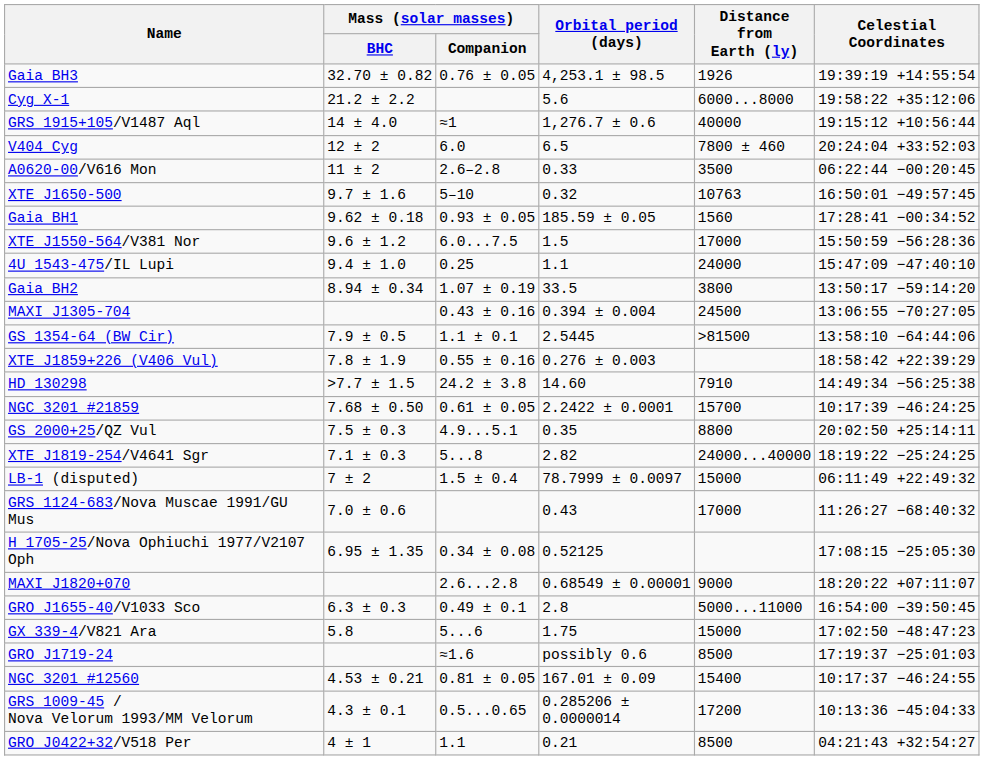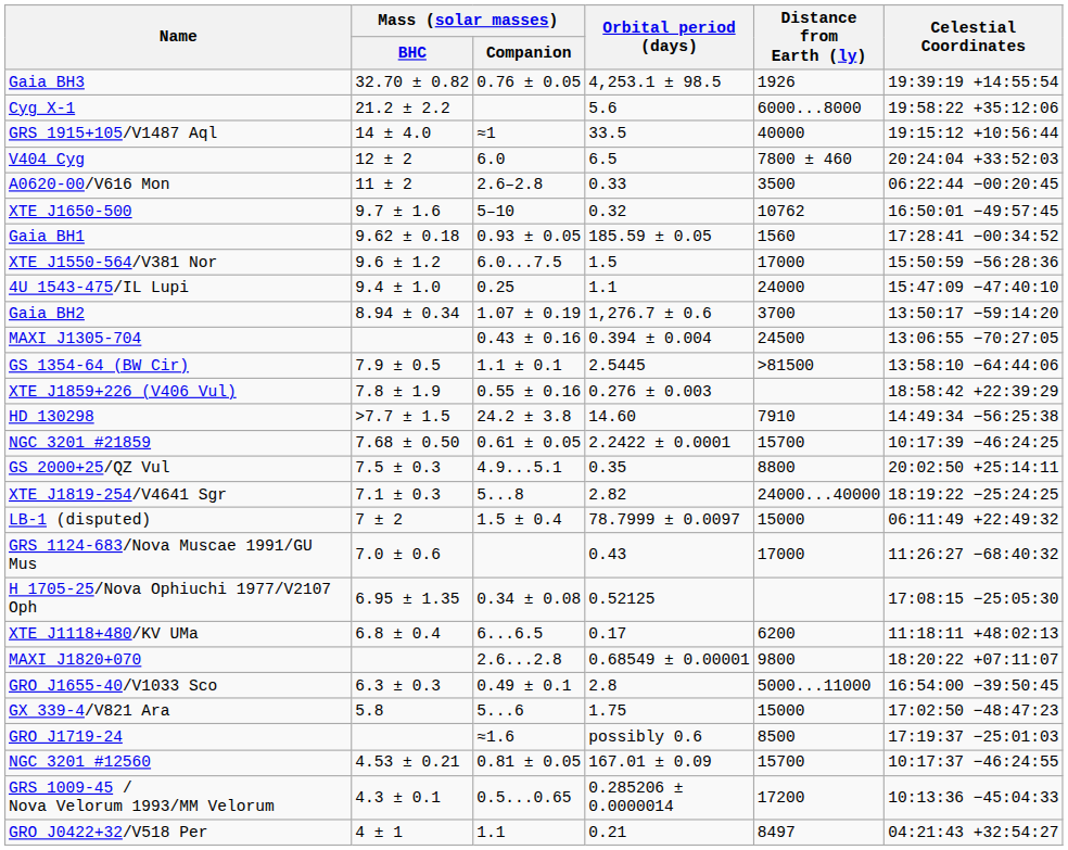 <table class="wikitable sortable sticky-header-multi">
 <tr>
 <th rowspan="2">Name</th>
 <th colspan="2">Mass (<a href='#'>solar masses</a>)</th>
 <th rowspan="2"><a href='#'>Orbital period</a><br>(days)</th>
 <th rowspan="2" style="line-height:120%">Distance<br>from<br>Earth (<a href='#'>ly</a>)</th>
 <th rowspan="2">Celestial<br>Coordinates</th>
 </tr>
 <tr>
 <th><a href='#'>BHC</a></th>
 <th>Companion</th>
 </tr>
 <tr>
 <td><a href='#'>Gaia BH3</a></td>
 <td>32.70 ± 0.82</td>
 <td>0.76 ± 0.05</td>
 <td>4,253.1 ± 98.5</td>
 <td>1926</td>
 <td>19:39:19 +14:55:54</td>
 </tr>
 <tr>
 <td><a href='#'>Cyg X-1</a></td>
 <td>21.2 ± 2.2</td>
 <td></td>
 <td>5.6</td>
 <td>6000...8000</td>
 <td>19:58:22 +35:12:06</td>
 </tr>
 <tr>
 <td><a href='#'>GRS 1915+105</a>/V1487 Aql</td>
 <td>14 ± 4.0</td>
 <td>≈1</td>
-<td>1,276.7 ± 0.6</td>
+<td>33.5</td>
 <td>40000</td>
 <td>19:15:12 +10:56:44</td>
 </tr>
 <tr>
 <td><a href='#'>V404 Cyg</a></td>
 <td>12 ± 2</td>
 <td>6.0</td>
 <td>6.5</td>
 <td>7800 ± 460</td>
 <td>20:24:04 +33:52:03</td>
 </tr>
 <tr>
 <td><a href='#'>A0620-00</a>/V616 Mon</td>
 <td>11 ± 2</td>
 <td>2.6–2.8</td>
 <td>0.33</td>
 <td>3500</td>
 <td>06:22:44 −00:20:45</td>
 </tr>
 <tr>
 <td><a href='#'>XTE J1650-500</a></td>
 <td>9.7 ± 1.6</td>
 <td>5–10</td>
 <td>0.32</td>
-<td>10763</td>
+<td>10762</td>
 <td>16:50:01 −49:57:45</td>
 </tr>
 <tr>
 <td><a href='#'>Gaia BH1</a></td>
 <td>9.62 ± 0.18</td>
 <td>0.93 ± 0.05</td>
 <td>185.59 ± 0.05</td>
 <td>1560</td>
 <td>17:28:41 −00:34:52</td>
 </tr>
 <tr>
 <td><a href='#'>XTE J1550-564</a>/V381 Nor</td>
 <td>9.6 ± 1.2</td>
 <td>6.0...7.5</td>
 <td>1.5</td>
 <td>17000</td>
 <td>15:50:59 −56:28:36</td>
 </tr>
 <tr>
 <td><a href='#'>4U 1543-475</a>/IL Lupi</td>
 <td>9.4 ± 1.0</td>
 <td>0.25</td>
 <td>1.1</td>
 <td>24000</td>
 <td>15:47:09 −47:40:10</td>
 </tr>
 <tr>
 <td><a href='#'>Gaia BH2</a></td>
 <td>8.94 ± 0.34</td>
 <td>1.07 ± 0.19</td>
-<td>33.5</td>
-<td>3800</td>
+<td>1,276.7 ± 0.6</td>
+<td>3700</td>
 <td>13:50:17 −59:14:20</td>
 </tr>
 <tr>
 <td><a href='#'>MAXI J1305-704</a></td>
 <td></td>
 <td>0.43 ± 0.16</td>
 <td>0.394 ± 0.004</td>
 <td>24500</td>
 <td>13:06:55 −70:27:05</td>
 </tr>
 <tr>
 <td><a href='#'>GS 1354-64 (BW Cir)</a></td>
 <td>7.9 ± 0.5</td>
 <td>1.1 ± 0.1</td>
 <td>2.5445</td>
 <td>>81500</td>
 <td>13:58:10 −64:44:06</td>
 </tr>
 <tr>
 <td><a href='#'>XTE J1859+226 (V406 Vul)</a></td>
 <td>7.8 ± 1.9</td>
 <td>0.55 ± 0.16</td>
 <td>0.276 ± 0.003</td>
 <td></td>
 <td>18:58:42 +22:39:29</td>
 </tr>
 <tr>
 <td><a href='#'>HD 130298</a></td>
 <td>>7.7 ± 1.5</td>
 <td>24.2 ± 3.8</td>
 <td>14.60</td>
 <td>7910</td>
 <td>14:49:34 −56:25:38</td>
 </tr>
 <tr>
 <td><a href='#'>NGC 3201 #21859</a></td>
 <td>7.68 ± 0.50</td>
 <td>0.61 ± 0.05</td>
 <td>2.2422 ± 0.0001</td>
 <td>15700</td>
 <td>10:17:39 −46:24:25</td>
 </tr>
 <tr>
 <td><a href='#'>GS 2000+25</a>/QZ Vul</td>
 <td>7.5 ± 0.3</td>
 <td>4.9...5.1</td>
 <td>0.35</td>
 <td>8800</td>
 <td>20:02:50 +25:14:11</td>
 </tr>
 <tr>
 <td><a href='#'>XTE J1819-254</a>/V4641 Sgr</td>
 <td>7.1 ± 0.3</td>
 <td>5...8</td>
 <td>2.82</td>
 <td>24000...40000</td>
 <td>18:19:22 −25:24:25</td>
 </tr>
 <tr>
 <td><a href='#'>LB-1</a> (disputed)</td>
 <td>7 ± 2</td>
 <td>1.5 ± 0.4</td>
 <td>78.7999 ± 0.0097</td>
 <td>15000</td>
 <td>06:11:49 +22:49:32</td>
 </tr>
 <tr>
 <td><a href='#'>GRS 1124-683</a>/Nova Muscae 1991/GU Mus</td>
 <td>7.0 ± 0.6</td>
 <td></td>
 <td>0.43</td>
 <td>17000</td>
 <td>11:26:27 −68:40:32</td>
 </tr>
 <tr>
 <td><a href='#'>H 1705-25</a>/Nova Ophiuchi 1977/V2107 Oph</td>
 <td>6.95 ± 1.35</td>
 <td>0.34 ± 0.08</td>
 <td>0.52125</td>
 <td></td>
 <td>17:08:15 −25:05:30</td>
 </tr>
 <tr>
+<td><a href='#'>XTE J1118+480</a>/KV UMa</td>
+<td>6.8 ± 0.4</td>
+<td>6...6.5</td>
+<td>0.17</td>
+<td>6200</td>
+<td>11:18:11 +48:02:13</td>
+</tr>
+<tr>
 <td><a href='#'>MAXI J1820+070</a></td>
 <td></td>
 <td>2.6...2.8</td>
 <td>0.68549 ± 0.00001</td>
-<td>9000</td>
+<td>9800</td>
 <td>18:20:22 +07:11:07</td>
 </tr>
 <tr>
 <td><a href='#'>GRO J1655-40</a>/V1033 Sco</td>
 <td>6.3 ± 0.3</td>
 <td>0.49 ± 0.1</td>
 <td>2.8</td>
 <td>5000...11000</td>
 <td>16:54:00 −39:50:45</td>
 </tr>
 <tr>
 <td><a href='#'>GX 339-4</a>/V821 Ara</td>
 <td>5.8</td>
 <td>5...6</td>
 <td>1.75</td>
 <td>15000</td>
 <td>17:02:50 −48:47:23</td>
 </tr>
 <tr>
 <td><a href='#'>GRO J1719-24</a></td>
 <td></td>
 <td>≈1.6</td>
 <td>possibly 0.6</td>
 <td>8500</td>
 <td>17:19:37 −25:01:03</td>
 </tr>
 <tr>
 <td><a href='#'>NGC 3201 #12560</a></td>
 <td>4.53 ± 0.21</td>
 <td>0.81 ± 0.05</td>
 <td>167.01 ± 0.09</td>
-<td>15400</td>
+<td>15700</td>
 <td>10:17:37 −46:24:55</td>
 </tr>
 <tr>
 <td><a href='#'>GRS 1009-45</a> /<br>Nova Velorum 1993/MM Velorum</td>
 <td>4.3 ± 0.1</td>
 <td>0.5...0.65</td>
 <td>0.285206 ±<br>0.0000014</td>
 <td>17200</td>
 <td>10:13:36 −45:04:33</td>
 </tr>
 <tr>
 <td><a href='#'>GRO J0422+32</a>/V518 Per</td>
 <td>4 ± 1</td>
 <td>1.1</td>
 <td>0.21</td>
-<td>8500</td>
+<td>8497</td>
 <td>04:21:43 +32:54:27</td>
 </tr>
 </table>
